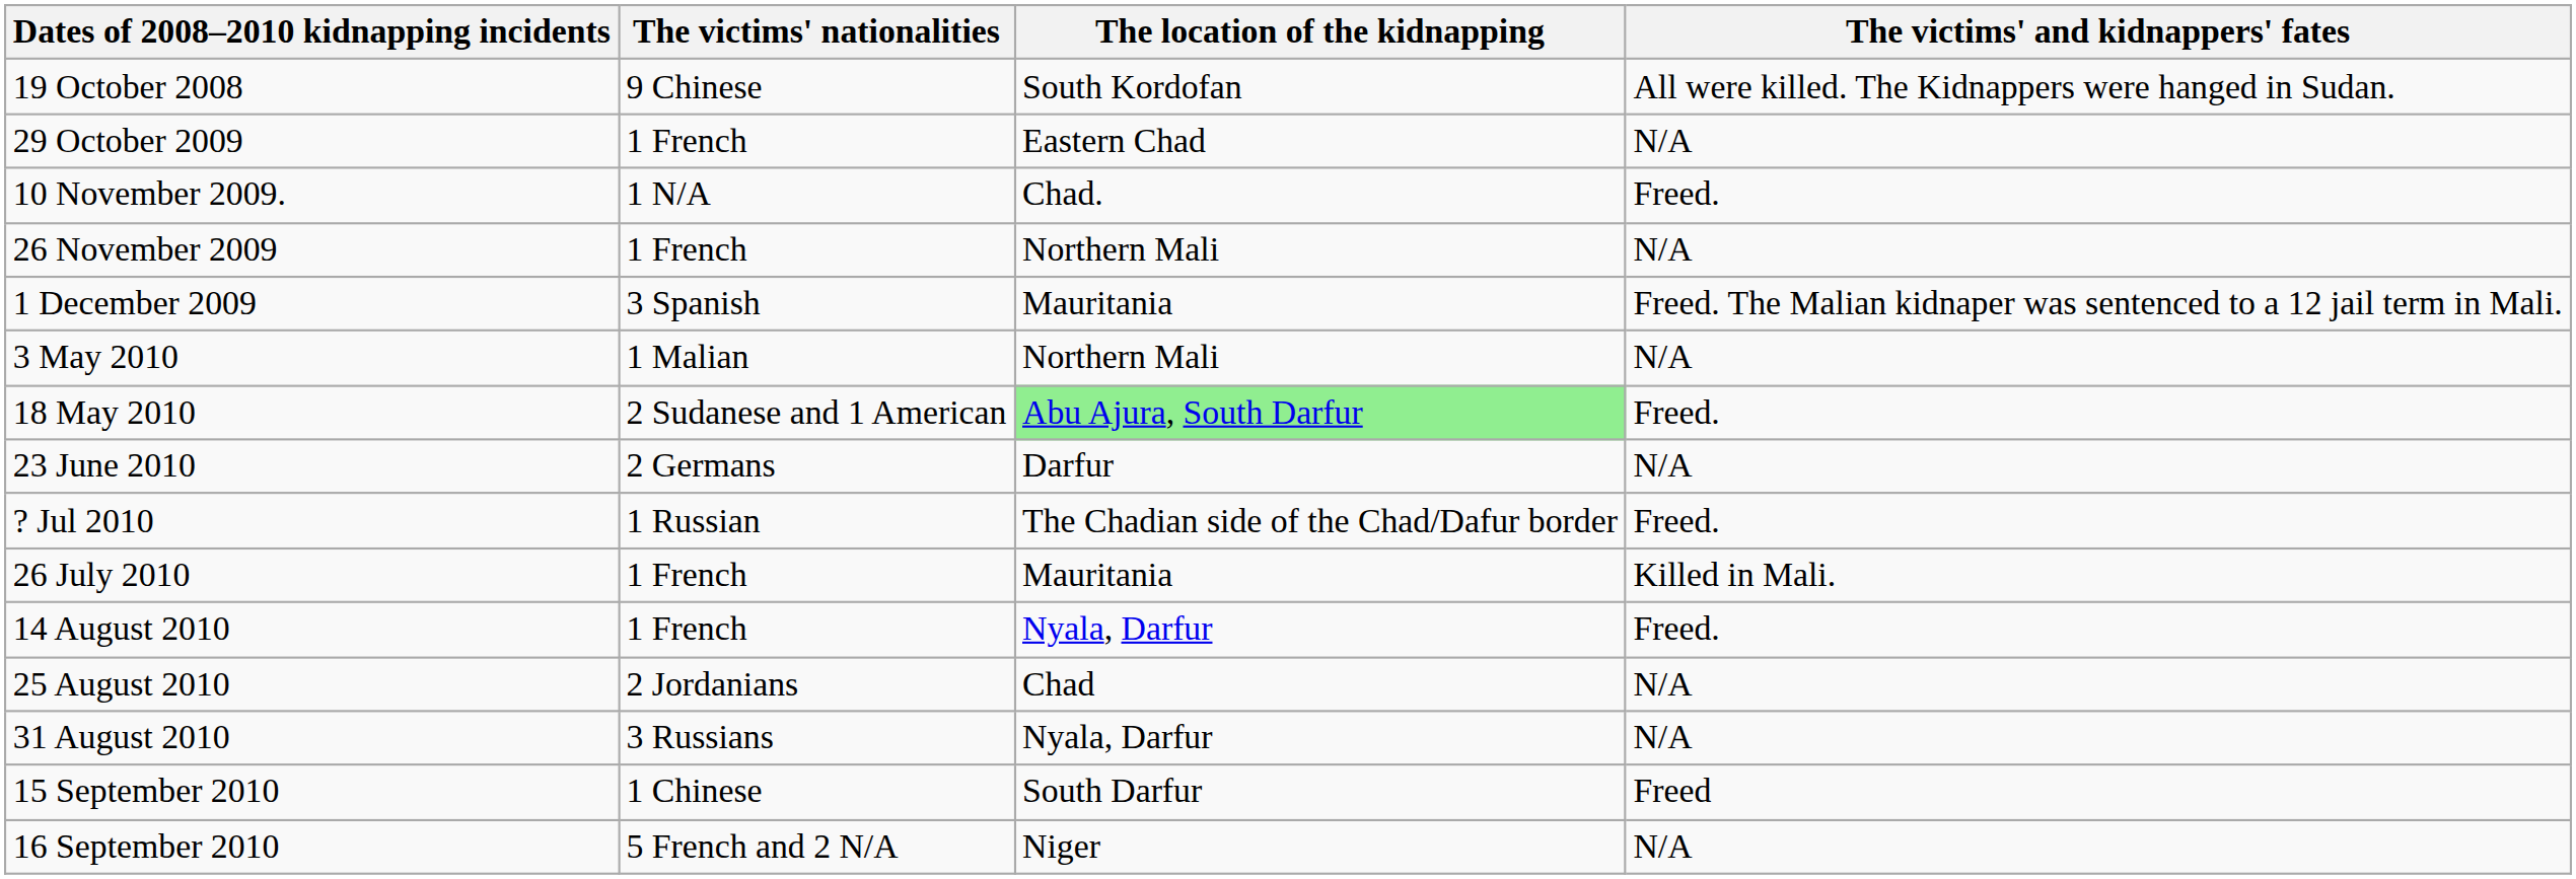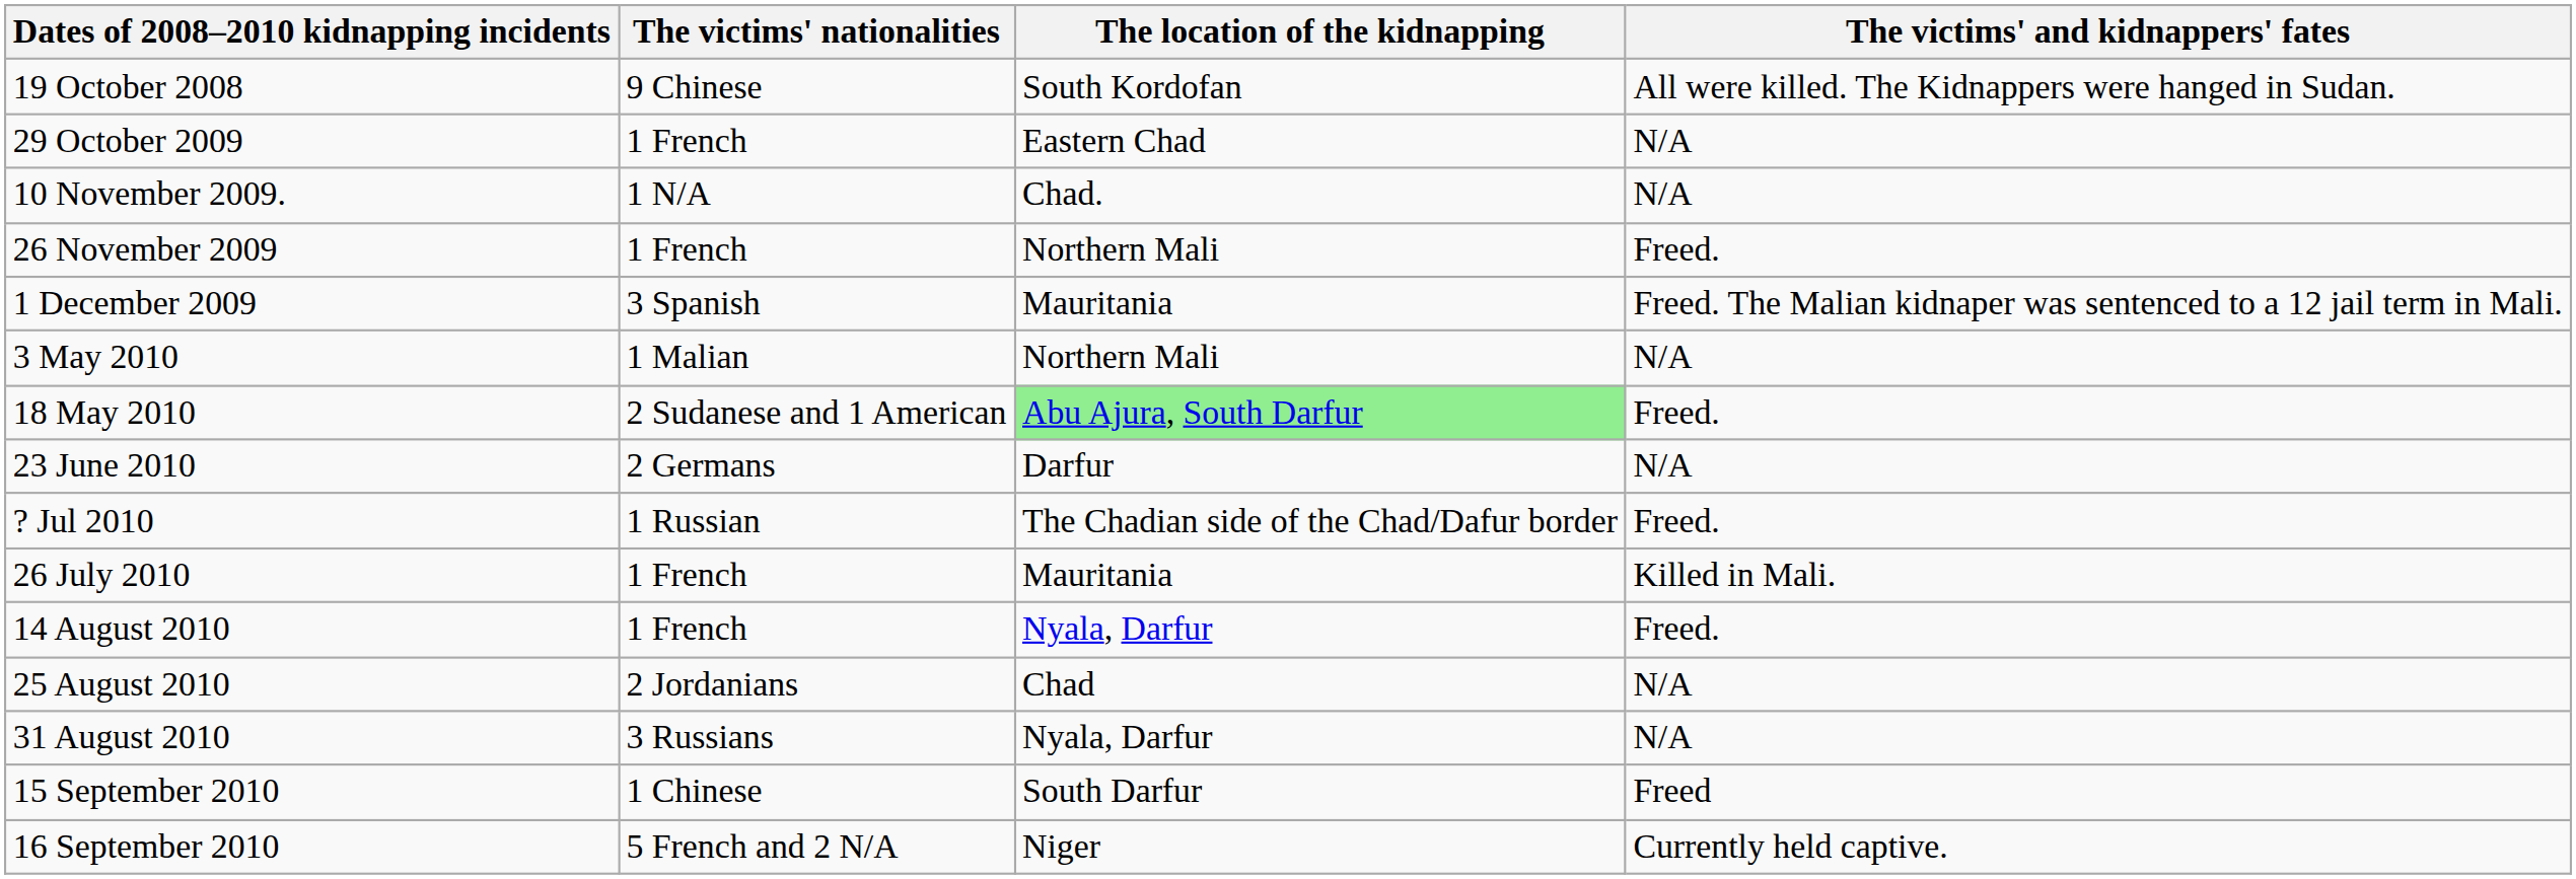 <table class="wikitable sortable">
 <tr>
 <th>Dates of 2008–2010 kidnapping incidents</th>
 <th>The victims' nationalities</th>
 <th>The location of the kidnapping</th>
 <th>The victims' and kidnappers' fates</th>
 </tr>
 <tr>
 <td>19 October 2008</td>
 <td>9 Chinese</td>
 <td>South Kordofan</td>
 <td>All were killed. The Kidnappers were hanged in Sudan.</td>
 </tr>
 <tr>
 <td>29 October 2009</td>
 <td>1 French</td>
 <td>Eastern Chad</td>
 <td>N/A</td>
 </tr>
 <tr>
 <td>10 November 2009.</td>
 <td>1 N/A</td>
 <td>Chad.</td>
-<td>Freed.</td>
+<td>N/A</td>
 </tr>
 <tr>
 <td>26 November 2009</td>
 <td>1 French</td>
 <td>Northern Mali</td>
-<td>N/A</td>
+<td>Freed.</td>
 </tr>
 <tr>
 <td>1 December 2009</td>
 <td>3 Spanish</td>
 <td>Mauritania</td>
 <td>Freed. The Malian kidnaper was sentenced to a 12 jail term in Mali.</td>
 </tr>
 <tr>
 <td>3 May 2010</td>
 <td>1 Malian</td>
 <td>Northern Mali</td>
 <td>N/A</td>
 </tr>
 <tr>
 <td>18 May 2010</td>
 <td>2 Sudanese and 1 American</td>
 <td style="background: lightgreen;"><a href='#'>Abu Ajura</a>, <a href='#'>South Darfur</a></td>
 <td>Freed.</td>
 </tr>
 <tr>
 <td>23 June 2010</td>
 <td>2 Germans</td>
 <td>Darfur</td>
 <td>N/A</td>
 </tr>
 <tr>
 <td>? Jul 2010</td>
 <td>1 Russian</td>
 <td>The Chadian side of the Chad/Dafur border</td>
 <td>Freed.</td>
 </tr>
 <tr>
 <td>26 July 2010</td>
 <td>1 French</td>
 <td>Mauritania</td>
 <td>Killed in Mali.</td>
 </tr>
 <tr>
 <td>14 August 2010</td>
 <td>1 French</td>
 <td><a href='#'>Nyala</a>, <a href='#'>Darfur</a></td>
 <td>Freed.</td>
 </tr>
 <tr>
 <td>25 August 2010</td>
 <td>2 Jordanians</td>
 <td>Chad</td>
 <td>N/A</td>
 </tr>
 <tr>
 <td>31 August 2010</td>
 <td>3 Russians</td>
 <td>Nyala, Darfur</td>
 <td>N/A</td>
 </tr>
 <tr>
 <td>15 September 2010</td>
 <td>1 Chinese</td>
 <td>South Darfur</td>
 <td>Freed</td>
 </tr>
 <tr>
 <td>16 September 2010</td>
 <td>5 French and 2 N/A</td>
 <td>Niger</td>
-<td>N/A</td>
+<td>Currently held captive.</td>
 </tr>
 </table>
